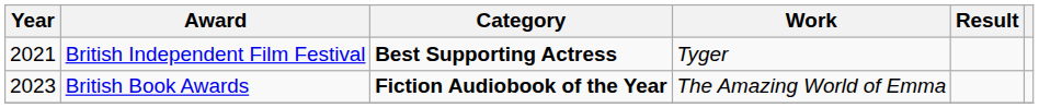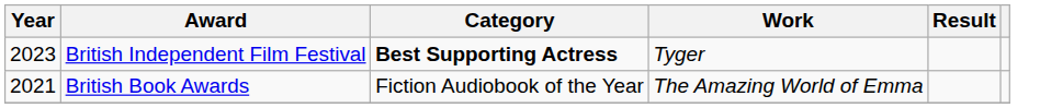 <table class="wikitable plainrowheaders">
 <tr>
 <th>Year</th>
 <th>Award</th>
 <th>Category</th>
 <th>Work</th>
 <th>Result</th>
 <th></th>
 </tr>
 <tr>
-<td>2021</td>
+<td>2023</td>
 <td><a href='#'>British Independent Film Festival</a></td>
 <td><strong>Best Supporting Actress</strong></td>
 <td><em>Tyger</em></td>
 <td></td>
 <td></td>
 </tr>
 <tr>
-<td>2023</td>
+<td>2021</td>
 <td><a href='#'>British Book Awards</a></td>
-<td><strong>Fiction Audiobook of the Year</strong></td>
+<td>Fiction Audiobook of the Year</td>
 <td><em>The Amazing World of Emma</em></td>
 <td></td>
 <td></td>
 </tr>
 <tr>
 </tr>
 </table>
